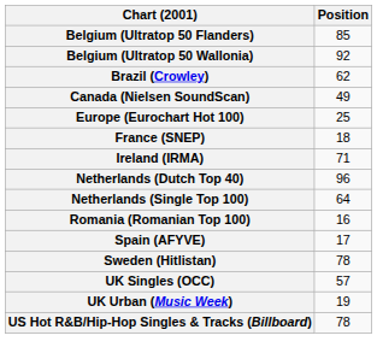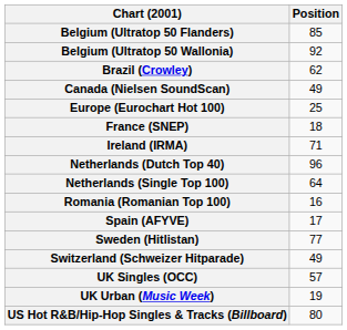 <table class="wikitable sortable plainrowheaders" style="text-align:center">
 <tr>
 <th scope="col">Chart (2001)</th>
 <th scope="col">Position</th>
 </tr>
 <tr>
 <th scope="row">Belgium (Ultratop 50 Flanders)</th>
 <td>85</td>
 </tr>
 <tr>
 <th scope="row">Belgium (Ultratop 50 Wallonia)</th>
 <td>92</td>
 </tr>
 <tr>
 <th scope="row">Brazil (<a href='#'>Crowley</a>)</th>
 <td>62</td>
 </tr>
 <tr>
 <th scope="row">Canada (Nielsen SoundScan)</th>
 <td>49</td>
 </tr>
 <tr>
 <th scope="row">Europe (Eurochart Hot 100)</th>
 <td>25</td>
 </tr>
 <tr>
 <th scope="row">France (SNEP)</th>
 <td>18</td>
 </tr>
 <tr>
 <th scope="row">Ireland (IRMA)</th>
 <td>71</td>
 </tr>
 <tr>
 <th scope="row">Netherlands (Dutch Top 40)</th>
 <td>96</td>
 </tr>
 <tr>
 <th scope="row">Netherlands (Single Top 100)</th>
 <td>64</td>
 </tr>
 <tr>
 <th scope="row">Romania (Romanian Top 100)</th>
 <td>16</td>
 </tr>
 <tr>
 <th scope="row">Spain (AFYVE)</th>
 <td>17</td>
 </tr>
 <tr>
 <th scope="row">Sweden (Hitlistan)</th>
-<td>78</td>
+<td>77</td>
+</tr>
+<tr>
+<th scope="row">Switzerland (Schweizer Hitparade)</th>
+<td>49</td>
 </tr>
 <tr>
 <th scope="row">UK Singles (OCC)</th>
 <td>57</td>
 </tr>
 <tr>
 <th scope="row">UK Urban (<em><a href='#'>Music Week</a></em>)</th>
 <td>19</td>
 </tr>
 <tr>
 <th scope="row">US Hot R&B/Hip-Hop Singles & Tracks (<em>Billboard</em>)</th>
-<td>78</td>
+<td>80</td>
 </tr>
 </table>
